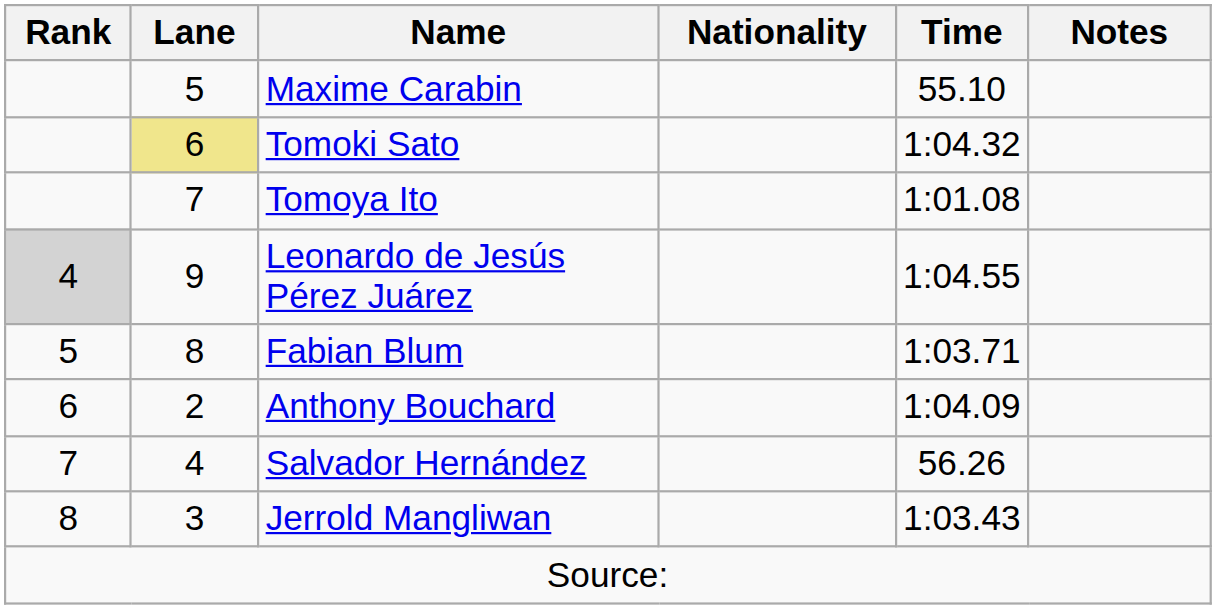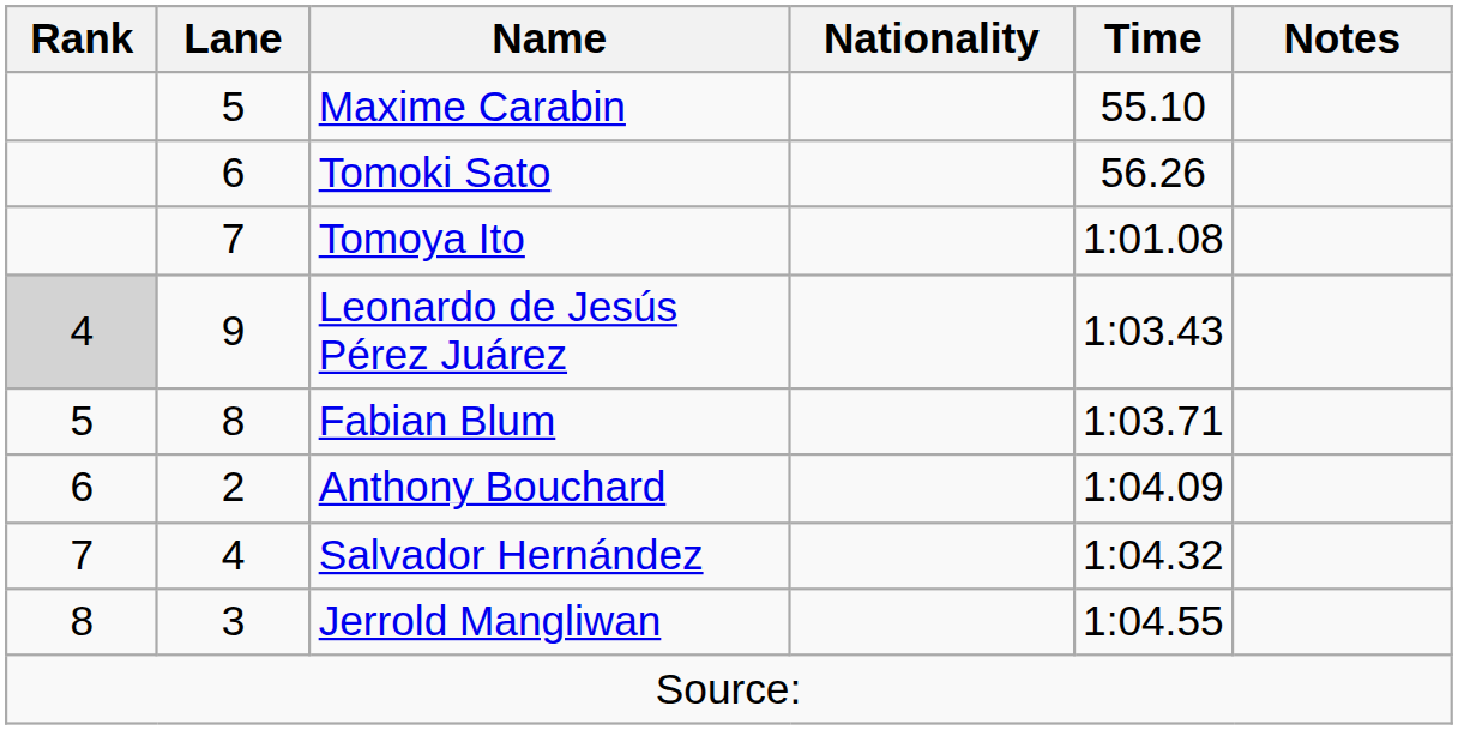 <table class="wikitable sortable" style="text-align:center">
 <tr>
 <th width="50">Rank</th>
 <th width="50">Lane</th>
 <th width="175">Name</th>
 <th width="100">Nationality</th>
 <th width="50">Time</th>
 <th width="75">Notes</th>
 </tr>
 <tr>
 <td></td>
 <td>5</td>
 <td align=left><a href='#'>Maxime Carabin</a></td>
 <td align=left></td>
 <td>55.10</td>
 <td></td>
 </tr>
 <tr>
 <td></td>
-<td style="background: khaki;">6</td>
+<td>6</td>
 <td align=left><a href='#'>Tomoki Sato</a></td>
 <td align=left></td>
-<td>1:04.32</td>
+<td>56.26</td>
 <td></td>
 </tr>
 <tr>
 <td></td>
 <td>7</td>
 <td align=left><a href='#'>Tomoya Ito</a></td>
 <td align=left></td>
 <td>1:01.08</td>
 <td></td>
 </tr>
 <tr>
 <td style="background: lightgrey;">4</td>
 <td>9</td>
 <td align=left><a href='#'>Leonardo de Jesús Pérez Juárez</a></td>
 <td align=left></td>
-<td>1:04.55</td>
+<td>1:03.43</td>
 <td></td>
 </tr>
 <tr>
 <td>5</td>
 <td>8</td>
 <td align=left><a href='#'>Fabian Blum</a></td>
 <td align=left></td>
 <td>1:03.71</td>
 <td></td>
 </tr>
 <tr>
 <td>6</td>
 <td>2</td>
 <td align=left><a href='#'>Anthony Bouchard</a></td>
 <td align=left></td>
 <td>1:04.09</td>
 <td></td>
 </tr>
 <tr>
 <td>7</td>
 <td>4</td>
 <td align=left><a href='#'>Salvador Hernández</a></td>
 <td align=left></td>
-<td>56.26</td>
+<td>1:04.32</td>
 <td></td>
 </tr>
 <tr>
 <td>8</td>
 <td>3</td>
 <td align=left><a href='#'>Jerrold Mangliwan</a></td>
 <td align=left></td>
-<td>1:03.43</td>
+<td>1:04.55</td>
 <td></td>
 </tr>
 <tr class="sortbottom">
 <td colspan="6">Source:</td>
 </tr>
 </table>
